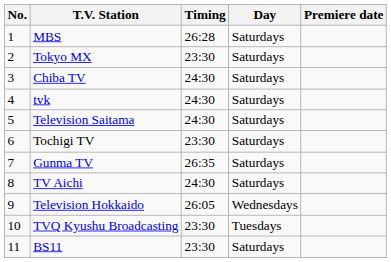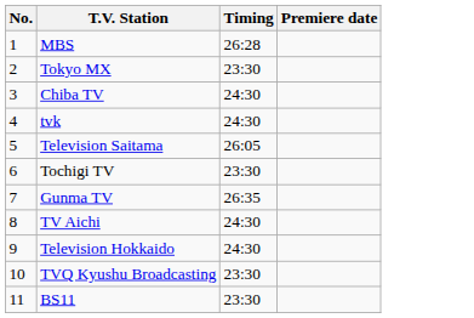 <table class="wikitable">
 <tr>
 <th>No.</th>
 <th>T.V. Station </th>
 <th>Timing</th>
-<th>Day</th>
 <th>Premiere date</th>
 </tr>
 <tr>
 <td>1</td>
 <td><a href='#'>MBS</a></td>
 <td>26:28</td>
-<td>Saturdays</td>
 <td></td>
 </tr>
 <tr>
 <td>2</td>
 <td><a href='#'>Tokyo MX</a></td>
 <td>23:30</td>
-<td>Saturdays</td>
 <td></td>
 </tr>
 <tr>
 <td>3</td>
 <td><a href='#'>Chiba TV</a></td>
 <td>24:30</td>
-<td>Saturdays</td>
 <td></td>
 </tr>
 <tr>
 <td>4</td>
 <td><a href='#'>tvk</a></td>
 <td>24:30</td>
-<td>Saturdays</td>
 <td></td>
 </tr>
 <tr>
 <td>5</td>
 <td><a href='#'>Television Saitama</a></td>
-<td>24:30</td>
-<td>Saturdays</td>
+<td>26:05</td>
 <td></td>
 </tr>
 <tr>
 <td>6</td>
 <td>Tochigi TV</td>
 <td>23:30</td>
-<td>Saturdays</td>
 <td></td>
 </tr>
 <tr>
 <td>7</td>
 <td><a href='#'>Gunma TV</a></td>
 <td>26:35</td>
-<td>Saturdays</td>
 <td></td>
 </tr>
 <tr>
 <td>8</td>
 <td><a href='#'>TV Aichi</a></td>
 <td>24:30</td>
-<td>Saturdays</td>
 <td></td>
 </tr>
 <tr>
 <td>9</td>
 <td><a href='#'>Television Hokkaido</a></td>
-<td>26:05</td>
-<td>Wednesdays</td>
+<td>24:30</td>
 <td></td>
 </tr>
 <tr>
 <td>10</td>
 <td><a href='#'>TVQ Kyushu Broadcasting</a></td>
 <td>23:30</td>
-<td>Tuesdays</td>
 <td></td>
 </tr>
 <tr>
 <td>11</td>
 <td><a href='#'>BS11</a></td>
 <td>23:30</td>
-<td>Saturdays</td>
 <td></td>
 </tr>
 </table>
